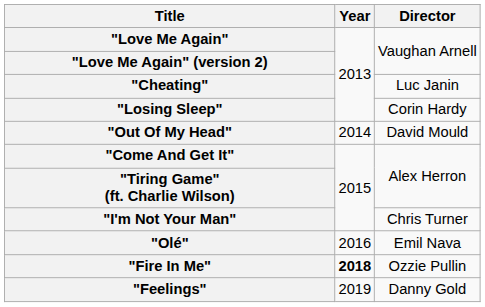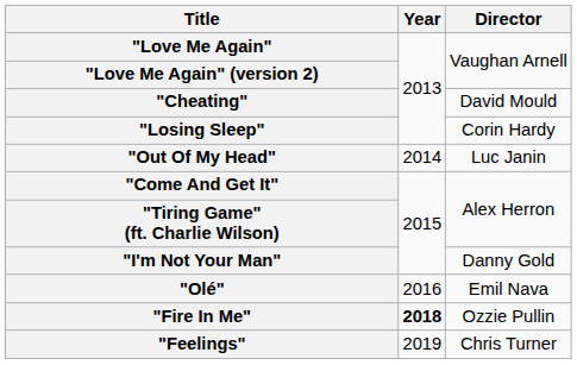 <table class="wikitable plainrowheaders" style="text-align:center;">
 <tr>
 <th scope="col" style="width:22em;">Title</th>
 <th scope="col" style="width:1em;">Year</th>
 <th scope="col">Director</th>
 </tr>
 <tr>
 <th scope="row">"Love Me Again"</th>
 <td rowspan="4">2013</td>
 <td rowspan="2">Vaughan Arnell</td>
 </tr>
 <tr>
 <th scope="row">"Love Me Again" (version 2)</th>
 </tr>
 <tr>
 <th scope="row">"Cheating"</th>
-<td>Luc Janin</td>
+<td>David Mould</td>
 </tr>
 <tr>
 <th scope="row">"Losing Sleep"</th>
 <td>Corin Hardy</td>
 </tr>
 <tr>
 <th scope="row">"Out Of My Head"</th>
 <td>2014</td>
-<td>David Mould</td>
+<td>Luc Janin</td>
 </tr>
 <tr>
 <th scope="row">"Come And Get It"</th>
 <td rowspan="3">2015</td>
 <td rowspan="2">Alex Herron</td>
 </tr>
 <tr>
 <th scope="row">"Tiring Game"<br><span>(ft. Charlie Wilson)</span></th>
 </tr>
 <tr>
 <th scope="row">"I'm Not Your Man"</th>
-<td>Chris Turner</td>
+<td>Danny Gold</td>
 </tr>
 <tr>
 <th scope="row">"Olé"</th>
 <td>2016</td>
 <td>Emil Nava</td>
 </tr>
 <tr>
 <th scope="row">"Fire In Me"</th>
 <td><strong>2018</strong></td>
 <td>Ozzie Pullin</td>
 </tr>
 <tr>
 <th scope="row">"Feelings"</th>
 <td>2019</td>
-<td>Danny Gold</td>
+<td>Chris Turner</td>
 </tr>
 </table>
